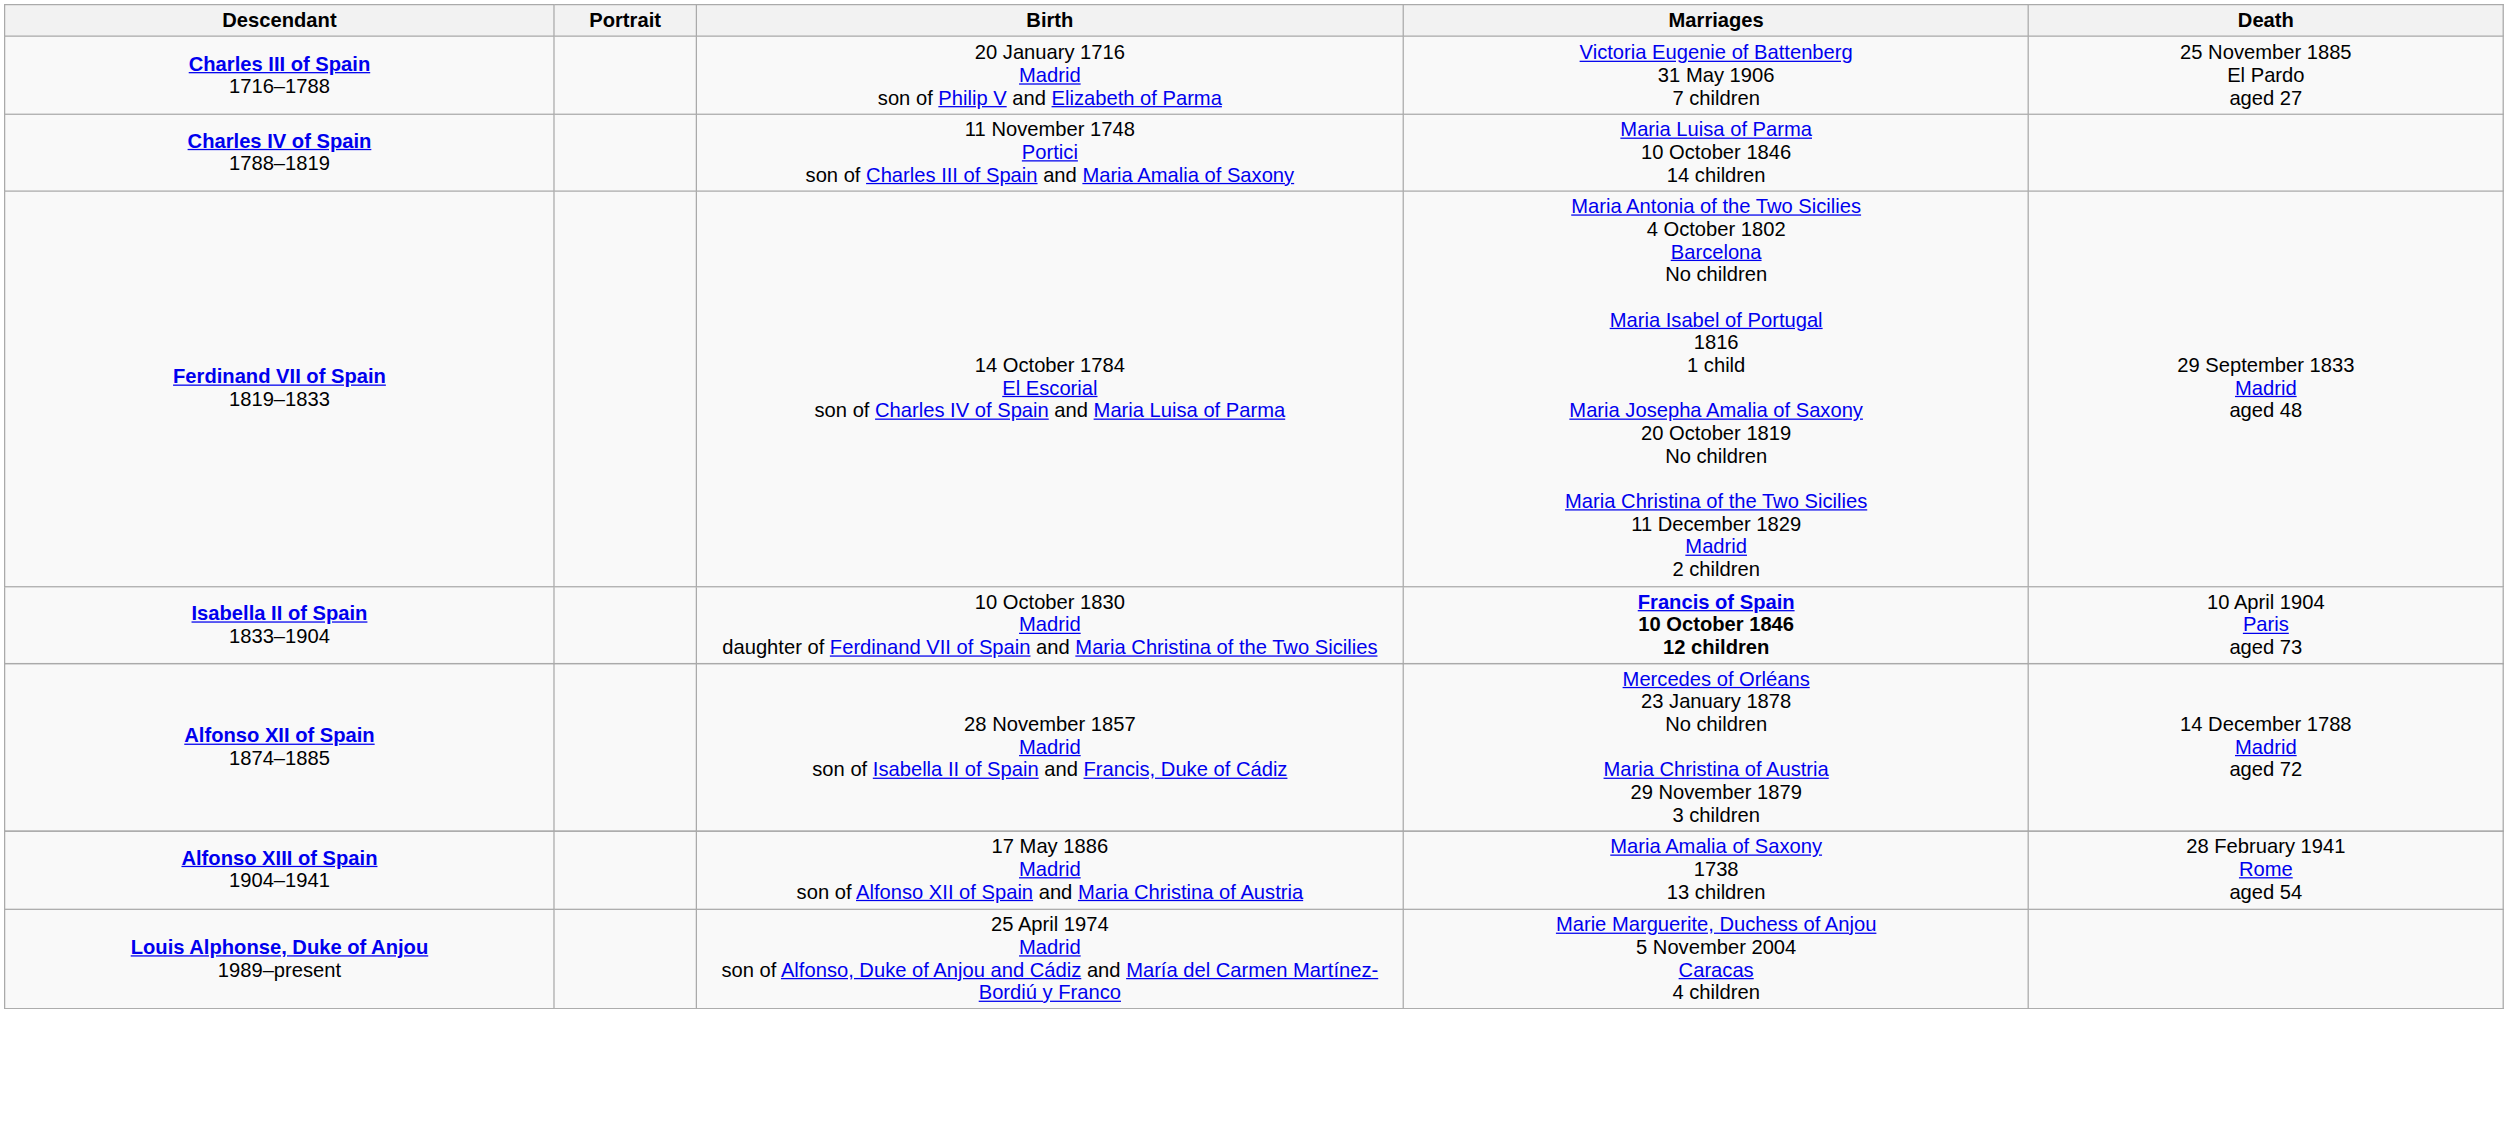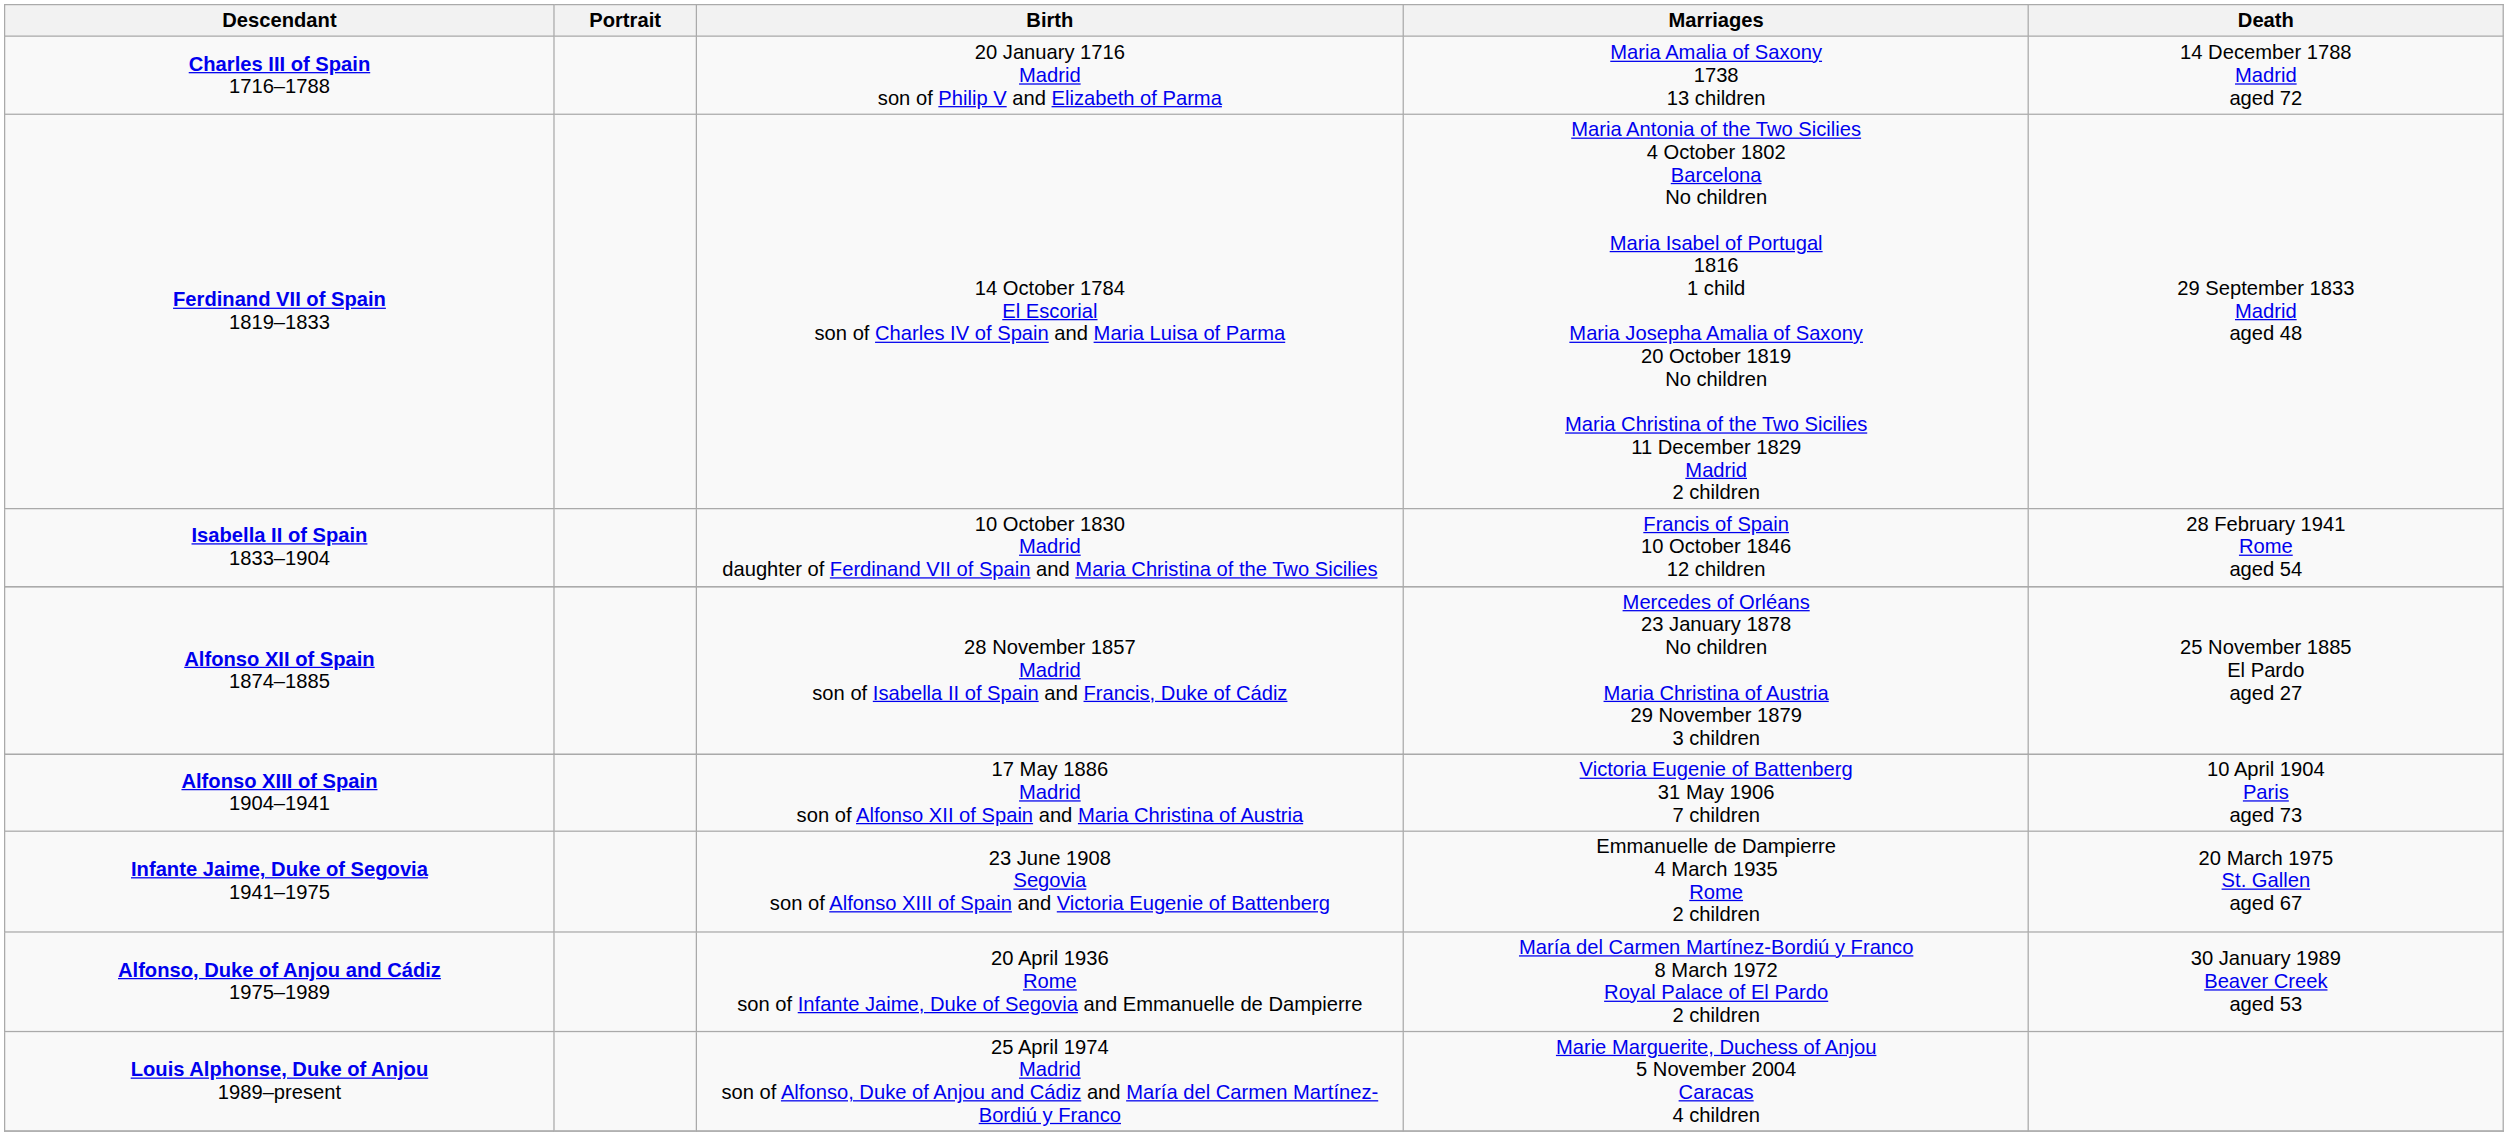 <table style="text-align:center; width:100%" class="wikitable">
 <tr>
 <th width=22%>Descendant</th>
 <th width=105px>Portrait</th>
 <th>Birth</th>
 <th width=25%>Marriages</th>
 <th width=19%>Death</th>
 </tr>
 <tr>
 <td><strong><a href='#'>Charles III of Spain</a></strong><br>1716–1788</td>
 <td></td>
 <td>20 January 1716<br><a href='#'>Madrid</a><br>son of <a href='#'>Philip V</a> and <a href='#'>Elizabeth of Parma</a></td>
-<td><a href='#'>Victoria Eugenie of Battenberg</a><br>31 May 1906<br>7 children</td>
-<td>25 November 1885<br>El Pardo<br>aged 27</td>
-</tr>
-<tr>
-<td><strong><a href='#'>Charles IV of Spain</a></strong><br>1788–1819</td>
-<td></td>
-<td>11 November 1748<br><a href='#'>Portici</a><br>son of <a href='#'>Charles III of Spain</a> and <a href='#'>Maria Amalia of Saxony</a></td>
-<td><a href='#'>Maria Luisa of Parma</a><br>10 October 1846<br>14 children</td>
-<td></td>
+<td><a href='#'>Maria Amalia of Saxony</a><br>1738<br>13 children</td>
+<td>14 December 1788<br><a href='#'>Madrid</a><br>aged 72</td>
 </tr>
 <tr>
 <td><strong><a href='#'>Ferdinand VII of Spain</a></strong><br>1819–1833</td>
 <td></td>
 <td>14 October 1784<br><a href='#'>El Escorial</a><br>son of <a href='#'>Charles IV of Spain</a> and <a href='#'>Maria Luisa of Parma</a></td>
 <td><a href='#'>Maria Antonia of the Two Sicilies</a><br>4 October 1802<br><a href='#'>Barcelona</a><br>No children<br><br><a href='#'>Maria Isabel of Portugal</a><br>1816<br>1 child<br><br><a href='#'>Maria Josepha Amalia of Saxony</a><br>20 October 1819<br>No children<br><br><a href='#'>Maria Christina of the Two Sicilies</a><br>11 December 1829<br><a href='#'>Madrid</a><br>2 children</td>
 <td>29 September 1833<br><a href='#'>Madrid</a><br>aged 48</td>
 </tr>
 <tr>
 <td><strong><a href='#'>Isabella II of Spain</a></strong><br>1833–1904</td>
 <td></td>
 <td>10 October 1830<br><a href='#'>Madrid</a><br>daughter of <a href='#'>Ferdinand VII of Spain</a> and <a href='#'>Maria Christina of the Two Sicilies</a></td>
-<td><strong><a href='#'>Francis of Spain</a><br>10 October 1846<br>12 children</strong></td>
-<td>10 April 1904<br><a href='#'>Paris</a><br>aged 73</td>
+<td><a href='#'>Francis of Spain</a><br>10 October 1846<br>12 children</td>
+<td>28 February 1941<br><a href='#'>Rome</a><br>aged 54</td>
 </tr>
 <tr>
 </tr>
 <tr>
 <td><strong><a href='#'>Alfonso XII of Spain</a></strong><br>1874–1885</td>
 <td></td>
 <td>28 November 1857<br><a href='#'>Madrid</a><br>son of <a href='#'>Isabella II of Spain</a> and <a href='#'>Francis, Duke of Cádiz</a></td>
 <td><a href='#'>Mercedes of Orléans</a><br>23 January 1878<br>No children<br><br><a href='#'>Maria Christina of Austria</a><br>29 November 1879<br>3 children</td>
-<td>14 December 1788<br><a href='#'>Madrid</a><br>aged 72</td>
+<td>25 November 1885<br>El Pardo<br>aged 27</td>
 </tr>
 <tr>
 </tr>
 <tr>
 <td><strong><a href='#'>Alfonso XIII of Spain</a></strong><br>1904–1941</td>
 <td></td>
 <td>17 May 1886<br><a href='#'>Madrid</a><br>son of <a href='#'>Alfonso XII of Spain</a> and <a href='#'>Maria Christina of Austria</a></td>
-<td><a href='#'>Maria Amalia of Saxony</a><br>1738<br>13 children</td>
-<td>28 February 1941<br><a href='#'>Rome</a><br>aged 54</td>
+<td><a href='#'>Victoria Eugenie of Battenberg</a><br>31 May 1906<br>7 children</td>
+<td>10 April 1904<br><a href='#'>Paris</a><br>aged 73</td>
+</tr>
+<tr>
+<td><strong><a href='#'>Infante Jaime, Duke of Segovia</a></strong><br>1941–1975</td>
+<td></td>
+<td>23 June 1908<br><a href='#'>Segovia</a><br>son of <a href='#'>Alfonso XIII of Spain</a> and <a href='#'>Victoria Eugenie of Battenberg</a></td>
+<td>Emmanuelle de Dampierre<br>4 March 1935<br><a href='#'>Rome</a><br>2 children</td>
+<td>20 March 1975<br><a href='#'>St. Gallen</a><br>aged 67</td>
+</tr>
+<tr>
+<td><strong><a href='#'>Alfonso, Duke of Anjou and Cádiz</a></strong><br>1975–1989</td>
+<td></td>
+<td>20 April 1936<br><a href='#'>Rome</a><br>son of <a href='#'>Infante Jaime, Duke of Segovia</a> and Emmanuelle de Dampierre</td>
+<td><a href='#'>María del Carmen Martínez-Bordiú y Franco</a><br>8 March 1972<br><a href='#'>Royal Palace of El Pardo</a><br>2 children</td>
+<td>30 January 1989<br><a href='#'>Beaver Creek</a><br>aged 53</td>
 </tr>
 <tr>
 <td><strong><a href='#'>Louis Alphonse, Duke of Anjou</a></strong><br>1989–present</td>
 <td></td>
 <td>25 April 1974<br><a href='#'>Madrid</a><br>son of <a href='#'>Alfonso, Duke of Anjou and Cádiz</a> and <a href='#'>María del Carmen Martínez-Bordiú y Franco</a></td>
 <td><a href='#'>Marie Marguerite, Duchess of Anjou</a><br>5 November 2004<br><a href='#'>Caracas</a><br>4 children</td>
 <td></td>
 </tr>
 <tr>
 </tr>
 </table>
